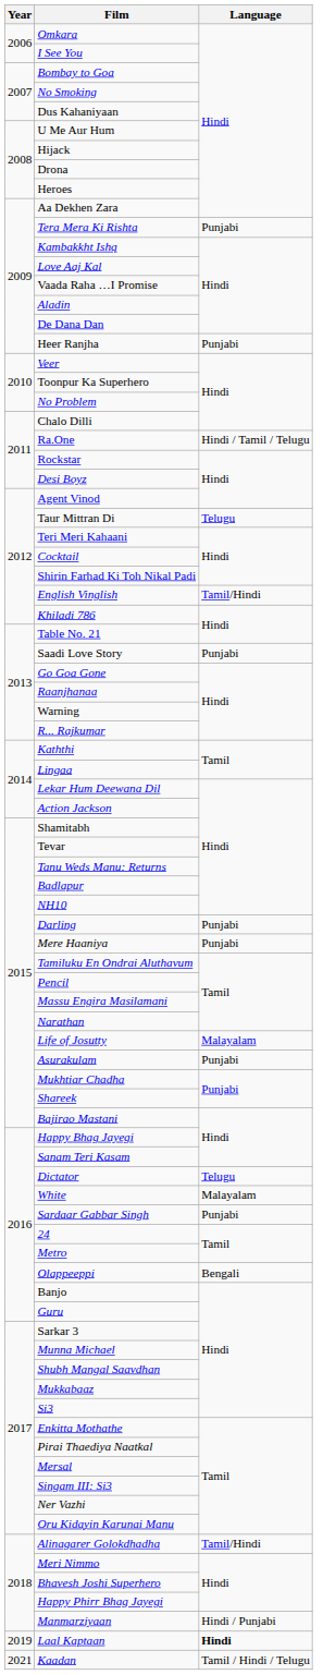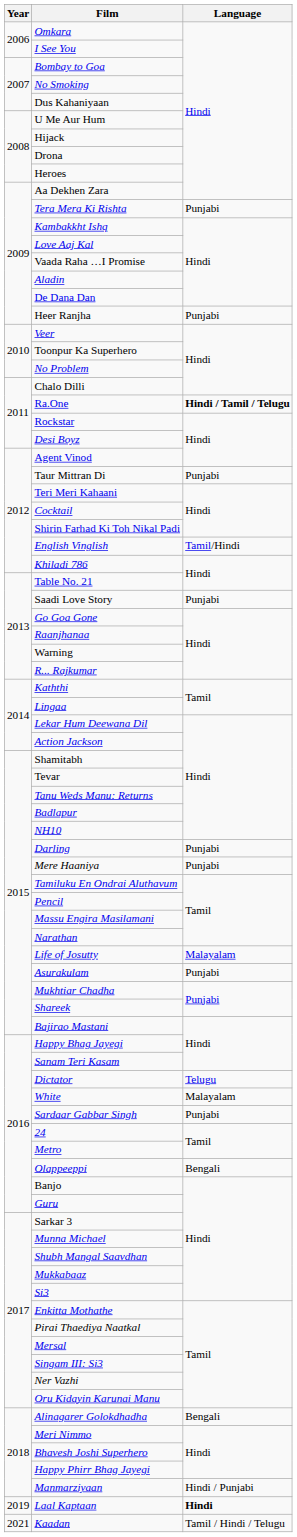 <table class="wikitable sortable">
 <tr>
 <th>Year</th>
 <th>Film</th>
 <th>Language</th>
 </tr>
 <tr>
 <td rowspan="2">2006</td>
 <td><em><a href='#'>Omkara</a></em></td>
 <td rowspan="10"><a href='#'>Hindi</a></td>
 </tr>
 <tr>
 <td><em><a href='#'>I See You</a></em></td>
 </tr>
 <tr>
 <td rowspan="3">2007</td>
 <td><em><a href='#'>Bombay to Goa</a></em></td>
 </tr>
 <tr>
 <td><em><a href='#'>No Smoking</a></em></td>
 </tr>
 <tr>
 <td>Dus Kahaniyaan</td>
 </tr>
 <tr>
 <td rowspan="4">2008</td>
 <td>U Me Aur Hum</td>
 </tr>
 <tr>
 <td>Hijack</td>
 </tr>
 <tr>
 <td>Drona</td>
 </tr>
 <tr>
 <td>Heroes</td>
 </tr>
 <tr>
 <td rowspan="8">2009</td>
 <td>Aa Dekhen Zara</td>
 </tr>
 <tr>
 <td><em><a href='#'>Tera Mera Ki Rishta</a></em></td>
 <td>Punjabi</td>
 </tr>
 <tr>
 <td><em><a href='#'>Kambakkht Ishq</a></em></td>
 <td rowspan="5">Hindi</td>
 </tr>
 <tr>
 <td><em><a href='#'>Love Aaj Kal</a></em></td>
 </tr>
 <tr>
 <td>Vaada Raha …I Promise</td>
 </tr>
 <tr>
 <td><em><a href='#'>Aladin</a></em></td>
 </tr>
 <tr>
 <td><a href='#'>De Dana Dan</a></td>
 </tr>
 <tr>
 <td>Heer Ranjha</td>
 <td>Punjabi</td>
 </tr>
 <tr>
 <td rowspan="3">2010</td>
 <td><em><a href='#'>Veer</a></em></td>
 <td rowspan="4">Hindi</td>
 </tr>
 <tr>
 <td>Toonpur Ka Superhero</td>
 </tr>
 <tr>
 <td><em><a href='#'>No Problem</a></em></td>
 </tr>
 <tr>
 <td rowspan="4">2011</td>
 <td>Chalo Dilli</td>
 </tr>
 <tr>
 <td><a href='#'>Ra.One</a></td>
-<td>Hindi / Tamil / Telugu</td>
+<td><strong>Hindi / Tamil / Telugu</strong></td>
 </tr>
 <tr>
 <td><a href='#'>Rockstar</a></td>
 <td rowspan="3">Hindi</td>
 </tr>
 <tr>
 <td><em><a href='#'>Desi Boyz</a></em></td>
 </tr>
 <tr>
 <td rowspan="7">2012</td>
 <td><a href='#'>Agent Vinod</a></td>
 </tr>
 <tr>
 <td>Taur Mittran Di</td>
-<td><a href='#'>Telugu</a></td>
+<td>Punjabi</td>
 </tr>
 <tr>
 <td><a href='#'>Teri Meri Kahaani</a></td>
 <td rowspan="3">Hindi</td>
 </tr>
 <tr>
 <td><em><a href='#'>Cocktail</a></em></td>
 </tr>
 <tr>
 <td><a href='#'>Shirin Farhad Ki Toh Nikal Padi</a></td>
 </tr>
 <tr>
 <td><em><a href='#'>English Vinglish</a></em></td>
 <td><a href='#'>Tamil</a>/Hindi</td>
 </tr>
 <tr>
 <td><em><a href='#'>Khiladi 786</a></em></td>
 <td rowspan="2">Hindi</td>
 </tr>
 <tr>
 <td rowspan="6">2013</td>
 <td><a href='#'>Table No. 21</a></td>
 </tr>
 <tr>
 <td>Saadi Love Story</td>
 <td>Punjabi</td>
 </tr>
 <tr>
 <td><em><a href='#'>Go Goa Gone</a></em></td>
 <td rowspan="4">Hindi</td>
 </tr>
 <tr>
 <td><em><a href='#'>Raanjhanaa</a></em></td>
 </tr>
 <tr>
 <td>Warning</td>
 </tr>
 <tr>
 <td><em><a href='#'>R... Rajkumar</a></em></td>
 </tr>
 <tr>
 <td rowspan="4">2014</td>
 <td><em><a href='#'>Kaththi</a></em></td>
 <td rowspan="2">Tamil</td>
 </tr>
 <tr>
 <td><em><a href='#'>Lingaa</a></em></td>
 </tr>
 <tr>
 <td><em><a href='#'>Lekar Hum Deewana Dil</a></em></td>
 <td rowspan="7">Hindi</td>
 </tr>
 <tr>
 <td><em><a href='#'>Action Jackson</a></em></td>
 </tr>
 <tr>
 <td rowspan="16">2015</td>
 <td>Shamitabh</td>
 </tr>
 <tr>
 <td>Tevar</td>
 </tr>
 <tr>
 <td><em><a href='#'>Tanu Weds Manu: Returns</a></em></td>
 </tr>
 <tr>
 <td><em><a href='#'>Badlapur</a></em></td>
 </tr>
 <tr>
 <td><em><a href='#'>NH10</a></em></td>
 </tr>
 <tr>
 <td><em><a href='#'>Darling</a></em></td>
 <td>Punjabi</td>
 </tr>
 <tr>
 <td><em>Mere Haaniya</em></td>
 <td>Punjabi</td>
 </tr>
 <tr>
 <td><em><a href='#'>Tamiluku En Ondrai Aluthavum</a></em></td>
 <td rowspan="4">Tamil</td>
 </tr>
 <tr>
 <td><em><a href='#'>Pencil</a></em></td>
 </tr>
 <tr>
 <td><em><a href='#'>Massu Engira Masilamani</a></em></td>
 </tr>
 <tr>
 <td><em><a href='#'>Narathan</a></em></td>
 </tr>
 <tr>
 <td><em><a href='#'>Life of Josutty</a></em></td>
 <td><a href='#'>Malayalam</a></td>
 </tr>
 <tr>
 <td><em><a href='#'>Asurakulam</a></em></td>
 <td>Punjabi</td>
 </tr>
 <tr>
 <td><em><a href='#'>Mukhtiar Chadha</a></em></td>
 <td rowspan="2"><a href='#'>Punjabi</a></td>
 </tr>
 <tr>
 <td><em><a href='#'>Shareek</a></em></td>
 </tr>
 <tr>
 <td><em><a href='#'>Bajirao Mastani</a></em></td>
 <td rowspan="3">Hindi</td>
 </tr>
 <tr>
 <td rowspan="10">2016</td>
 <td><em><a href='#'>Happy Bhag Jayegi</a></em></td>
 </tr>
 <tr>
 <td><em><a href='#'>Sanam Teri Kasam</a></em></td>
 </tr>
 <tr>
 <td><em><a href='#'>Dictator</a></em></td>
 <td><a href='#'>Telugu</a></td>
 </tr>
 <tr>
 <td><em><a href='#'>White</a></em></td>
 <td>Malayalam</td>
 </tr>
 <tr>
 <td><em><a href='#'>Sardaar Gabbar Singh</a></em></td>
 <td>Punjabi</td>
 </tr>
 <tr>
 <td><em><a href='#'>24</a></em></td>
 <td rowspan="2">Tamil</td>
 </tr>
 <tr>
 <td><em><a href='#'>Metro</a></em></td>
 </tr>
 <tr>
 <td><em><a href='#'>Olappeeppi</a></em></td>
 <td>Bengali</td>
 </tr>
 <tr>
 <td>Banjo</td>
 <td rowspan="7">Hindi</td>
 </tr>
 <tr>
 <td><em><a href='#'>Guru</a></em></td>
 </tr>
 <tr>
 <td rowspan="11">2017</td>
 <td>Sarkar 3</td>
 </tr>
 <tr>
 <td><em><a href='#'>Munna Michael</a></em></td>
 </tr>
 <tr>
 <td><em><a href='#'>Shubh Mangal Saavdhan</a></em></td>
 </tr>
 <tr>
 <td><em><a href='#'>Mukkabaaz</a></em></td>
 </tr>
 <tr>
 <td><em><a href='#'>Si3</a></em></td>
 </tr>
 <tr>
 <td><em><a href='#'>Enkitta Mothathe</a></em></td>
 <td rowspan="6">Tamil</td>
 </tr>
 <tr>
 <td><em>Pirai Thaediya Naatkal</em></td>
 </tr>
 <tr>
 <td><em><a href='#'>Mersal</a></em></td>
 </tr>
 <tr>
 <td><em><a href='#'>Singam III: Si3</a></em></td>
 </tr>
 <tr>
 <td><em>Ner Vazhi</em></td>
 </tr>
 <tr>
 <td><em><a href='#'>Oru Kidayin Karunai Manu</a></em></td>
 </tr>
 <tr>
 <td rowspan="5">2018</td>
 <td><em><a href='#'>Alinagarer Golokdhadha</a></em></td>
-<td><a href='#'>Tamil</a>/Hindi</td>
+<td>Bengali</td>
 </tr>
 <tr>
 <td><em><a href='#'>Meri Nimmo</a></em></td>
 <td rowspan="3">Hindi</td>
 </tr>
 <tr>
 <td><em><a href='#'>Bhavesh Joshi Superhero</a></em></td>
 </tr>
 <tr>
 <td><em><a href='#'>Happy Phirr Bhag Jayegi</a></em></td>
 </tr>
 <tr>
 <td><em><a href='#'>Manmarziyaan</a></em></td>
 <td>Hindi / Punjabi</td>
 </tr>
 <tr>
 <td>2019</td>
 <td><em><a href='#'>Laal Kaptaan</a></em></td>
 <td><strong>Hindi</strong></td>
 </tr>
 <tr>
 <td>2021</td>
 <td><em><a href='#'>Kaadan</a></em></td>
 <td>Tamil / Hindi / Telugu</td>
 </tr>
 </table>
